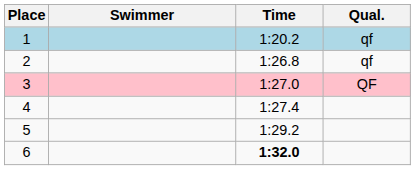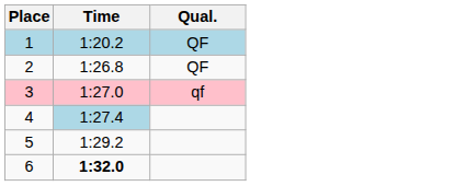 <table class=wikitable style="text-align:center">
 <tr>
 <th>Place</th>
-<th width=200>Swimmer</th>
 <th width=90>Time</th>
 <th width=90>Qual.</th>
 </tr>
 <tr bgcolor=lightblue>
 <td>1</td>
-<td align=left></td>
 <td>1:20.2</td>
+<td>QF</td>
+</tr>
+<tr>
+<td>2</td>
+<td>1:26.8</td>
+<td>QF</td>
+</tr>
+<tr bgcolor=pink>
+<td>3</td>
+<td>1:27.0</td>
 <td>qf</td>
 </tr>
 <tr>
-<td>2</td>
-<td align=left></td>
-<td>1:26.8</td>
-<td>qf</td>
-</tr>
-<tr bgcolor=pink>
-<td>3</td>
-<td align=left></td>
-<td>1:27.0</td>
-<td>QF</td>
-</tr>
-<tr>
 <td>4</td>
-<td align=left></td>
-<td>1:27.4</td>
+<td style="background: lightblue;">1:27.4</td>
 <td></td>
 </tr>
 <tr>
 <td>5</td>
-<td align=left></td>
 <td>1:29.2</td>
 <td></td>
 </tr>
 <tr>
 <td>6</td>
-<td align=left></td>
 <td><strong>1:32.0</strong></td>
 <td></td>
 </tr>
 </table>
